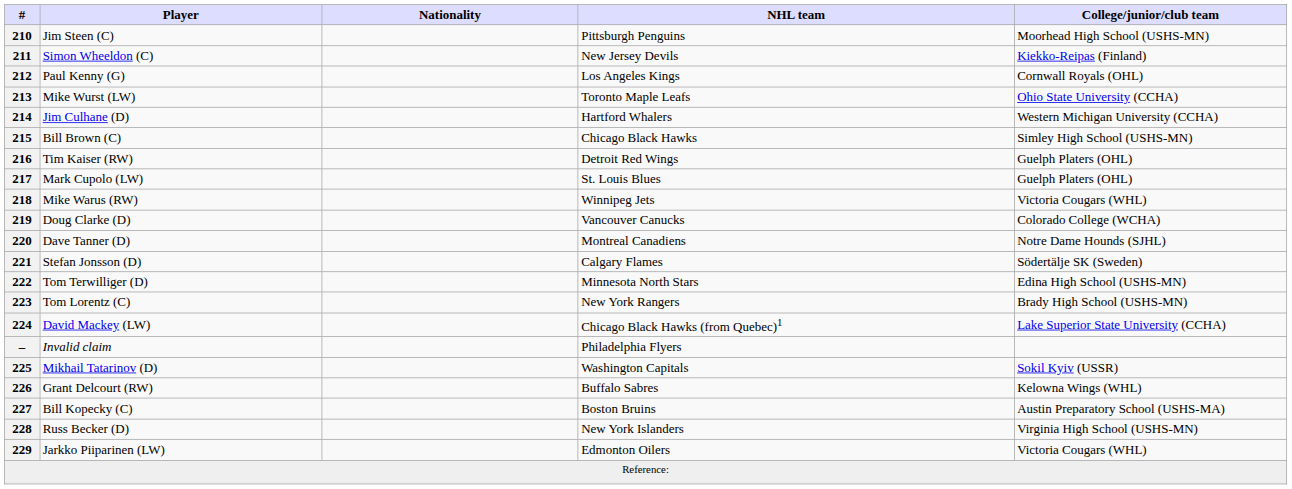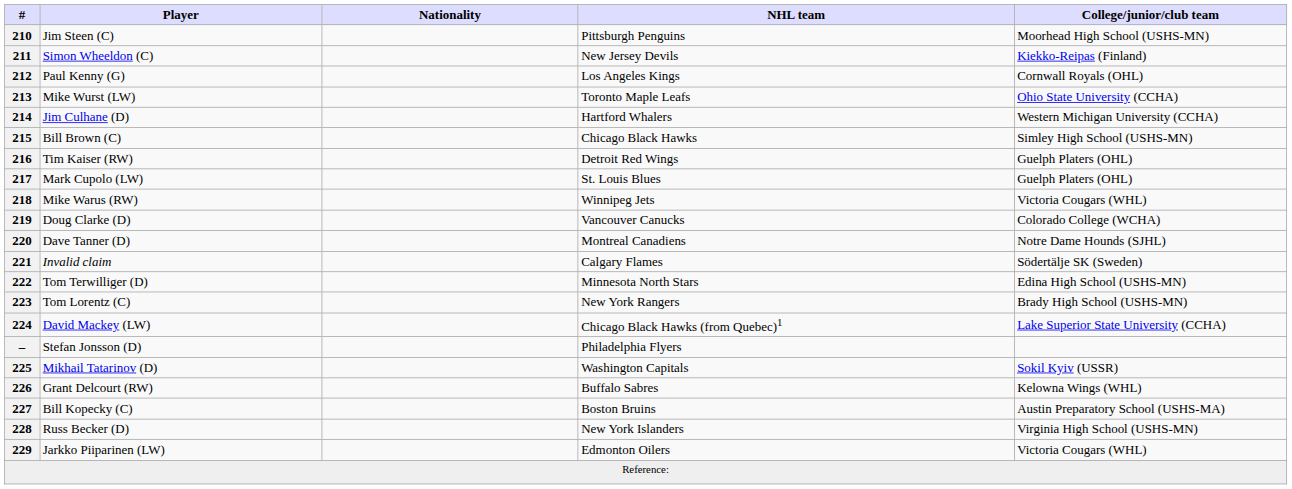 <table class="wikitable" style="width: 100%">
 <tr>
 <th style="background:#ddf; width:2.75%;">#</th>
 <th style="background:#ddf; width:22.0%;">Player</th>
 <th style="background:#ddf; width:20.0%;">Nationality</th>
 <th style="background:#ddf; width:34.0%;">NHL team</th>
 <th style="background:#ddf; width:100.0%;">College/junior/club team</th>
 </tr>
 <tr>
 <th>210</th>
 <td>Jim Steen (C)</td>
 <td></td>
 <td>Pittsburgh Penguins</td>
 <td>Moorhead High School (USHS-MN)</td>
 </tr>
 <tr>
 <th>211</th>
 <td><a href='#'>Simon Wheeldon</a> (C)</td>
 <td></td>
 <td>New Jersey Devils</td>
 <td><a href='#'>Kiekko-Reipas</a> (Finland)</td>
 </tr>
 <tr>
 <th>212</th>
 <td>Paul Kenny (G)</td>
 <td></td>
 <td>Los Angeles Kings</td>
 <td>Cornwall Royals (OHL)</td>
 </tr>
 <tr>
 <th>213</th>
 <td>Mike Wurst (LW)</td>
 <td></td>
 <td>Toronto Maple Leafs</td>
 <td><a href='#'>Ohio State University</a> (CCHA)</td>
 </tr>
 <tr>
 <th>214</th>
 <td><a href='#'>Jim Culhane</a> (D)</td>
 <td></td>
 <td>Hartford Whalers</td>
 <td>Western Michigan University (CCHA)</td>
 </tr>
 <tr>
 <th>215</th>
 <td>Bill Brown (C)</td>
 <td></td>
 <td>Chicago Black Hawks</td>
 <td>Simley High School (USHS-MN)</td>
 </tr>
 <tr>
 <th>216</th>
 <td>Tim Kaiser (RW)</td>
 <td></td>
 <td>Detroit Red Wings</td>
 <td>Guelph Platers (OHL)</td>
 </tr>
 <tr>
 <th>217</th>
 <td>Mark Cupolo (LW)</td>
 <td></td>
 <td>St. Louis Blues</td>
 <td>Guelph Platers (OHL)</td>
 </tr>
 <tr>
 <th>218</th>
 <td>Mike Warus (RW)</td>
 <td></td>
 <td>Winnipeg Jets</td>
 <td>Victoria Cougars (WHL)</td>
 </tr>
 <tr>
 <th>219</th>
 <td>Doug Clarke (D)</td>
 <td></td>
 <td>Vancouver Canucks</td>
 <td>Colorado College (WCHA)</td>
 </tr>
 <tr>
 <th>220</th>
 <td>Dave Tanner (D)</td>
 <td></td>
 <td>Montreal Canadiens</td>
 <td>Notre Dame Hounds (SJHL)</td>
 </tr>
 <tr>
 <th>221</th>
-<td>Stefan Jonsson (D)</td>
+<td><em>Invalid claim</em></td>
 <td></td>
 <td>Calgary Flames</td>
 <td>Södertälje SK (Sweden)</td>
 </tr>
 <tr>
 <th>222</th>
 <td>Tom Terwilliger (D)</td>
 <td></td>
 <td>Minnesota North Stars</td>
 <td>Edina High School (USHS-MN)</td>
 </tr>
 <tr>
 <th>223</th>
 <td>Tom Lorentz (C)</td>
 <td></td>
 <td>New York Rangers</td>
 <td>Brady High School (USHS-MN)</td>
 </tr>
 <tr>
 <th>224</th>
 <td><a href='#'>David Mackey</a> (LW)</td>
 <td></td>
 <td>Chicago Black Hawks (from Quebec)<sup>1</sup></td>
 <td><a href='#'>Lake Superior State University</a> (CCHA)</td>
 </tr>
 <tr>
 <th>–</th>
-<td><em>Invalid claim</em></td>
+<td>Stefan Jonsson (D)</td>
 <td></td>
 <td>Philadelphia Flyers</td>
 <td></td>
 </tr>
 <tr>
 <th>225</th>
 <td><a href='#'>Mikhail Tatarinov</a> (D)</td>
 <td></td>
 <td>Washington Capitals</td>
 <td><a href='#'>Sokil Kyiv</a> (USSR)</td>
 </tr>
 <tr>
 <th>226</th>
 <td>Grant Delcourt (RW)</td>
 <td></td>
 <td>Buffalo Sabres</td>
 <td>Kelowna Wings (WHL)</td>
 </tr>
 <tr>
 <th>227</th>
 <td>Bill Kopecky (C)</td>
 <td></td>
 <td>Boston Bruins</td>
 <td>Austin Preparatory School (USHS-MA)</td>
 </tr>
 <tr>
 <th>228</th>
 <td>Russ Becker (D)</td>
 <td></td>
 <td>New York Islanders</td>
 <td>Virginia High School (USHS-MN)</td>
 </tr>
 <tr>
 <th>229</th>
 <td>Jarkko Piiparinen (LW)</td>
 <td></td>
 <td>Edmonton Oilers</td>
 <td>Victoria Cougars (WHL)</td>
 </tr>
 <tr>
 <td align=center colspan="6" bgcolor="#efefef"><sup>Reference:  </sup></td>
 </tr>
 </table>
